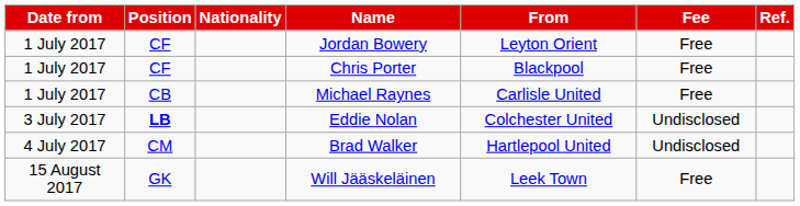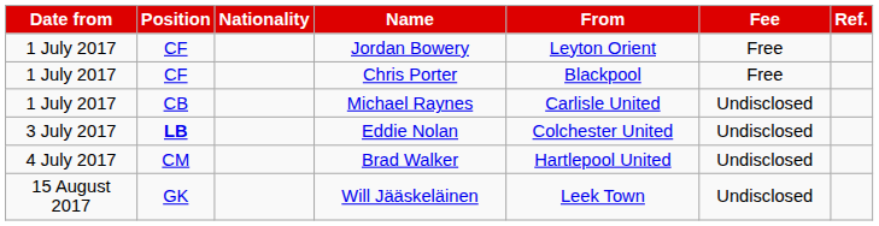 <table class="wikitable"  style="text-align:center; font-size:90%; ">
 <tr>
 <th style="background:#DD0000; color:#FFFFFF; width:100px;">Date from</th>
 <th style="background:#DD0000; color:#FFFFFF; width:50px;">Position</th>
 <th style="background:#DD0000; color:#FFFFFF; width:50px;">Nationality</th>
 <th style="background:#DD0000; color:#FFFFFF; width:150px;">Name</th>
 <th style="background:#DD0000; color:#FFFFFF; width:150px;">From</th>
 <th style="background:#DD0000; color:#FFFFFF; width:100px;">Fee</th>
 <th style="background:#DD0000; color:#FFFFFF; width:25px;">Ref.</th>
 </tr>
 <tr>
 <td>1 July 2017</td>
 <td><a href='#'>CF</a></td>
 <td></td>
 <td><a href='#'>Jordan Bowery</a></td>
 <td><a href='#'>Leyton Orient</a></td>
 <td>Free</td>
 <td></td>
 </tr>
 <tr>
 <td>1 July 2017</td>
 <td><a href='#'>CF</a></td>
 <td></td>
 <td><a href='#'>Chris Porter</a></td>
 <td><a href='#'>Blackpool</a></td>
 <td>Free</td>
 <td></td>
 </tr>
 <tr>
 <td>1 July 2017</td>
 <td><a href='#'>CB</a></td>
 <td></td>
 <td><a href='#'>Michael Raynes</a></td>
 <td><a href='#'>Carlisle United</a></td>
-<td>Free</td>
+<td>Undisclosed</td>
 <td></td>
 </tr>
 <tr>
 <td>3 July 2017</td>
 <td><strong><a href='#'>LB</a></strong></td>
 <td></td>
 <td><a href='#'>Eddie Nolan</a></td>
 <td><a href='#'>Colchester United</a></td>
 <td>Undisclosed</td>
 <td></td>
 </tr>
 <tr>
 <td>4 July 2017</td>
 <td><a href='#'>CM</a></td>
 <td></td>
 <td><a href='#'>Brad Walker</a></td>
 <td><a href='#'>Hartlepool United</a></td>
 <td>Undisclosed</td>
 <td></td>
 </tr>
 <tr>
 <td>15 August 2017</td>
 <td><a href='#'>GK</a></td>
 <td></td>
 <td><a href='#'>Will Jääskeläinen</a></td>
 <td><a href='#'>Leek Town</a></td>
-<td>Free</td>
+<td>Undisclosed</td>
 <td></td>
 </tr>
 </table>
